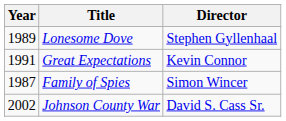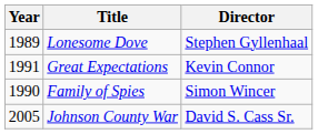 <table class="wikitable">
 <tr>
 <th>Year</th>
 <th>Title</th>
 <th>Director</th>
 </tr>
 <tr>
 <td>1989</td>
 <td><em><a href='#'>Lonesome Dove</a></em></td>
 <td><a href='#'>Stephen Gyllenhaal</a></td>
 </tr>
 <tr>
 <td>1991</td>
 <td><em><a href='#'>Great Expectations</a></em></td>
 <td><a href='#'>Kevin Connor</a></td>
 </tr>
 <tr>
-<td>1987</td>
+<td>1990</td>
 <td><em><a href='#'>Family of Spies</a></em></td>
 <td><a href='#'>Simon Wincer</a></td>
 </tr>
 <tr>
-<td>2002</td>
+<td>2005</td>
 <td><em><a href='#'>Johnson County War</a></em></td>
 <td><a href='#'>David S. Cass Sr.</a></td>
 </tr>
 </table>
